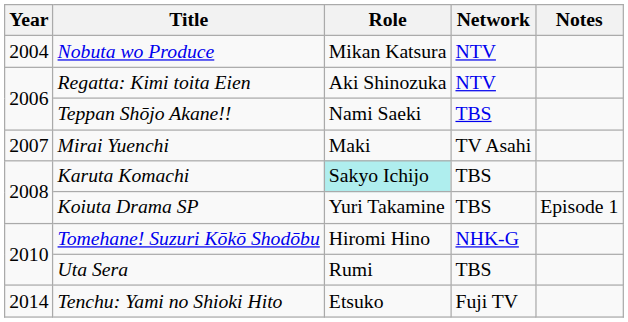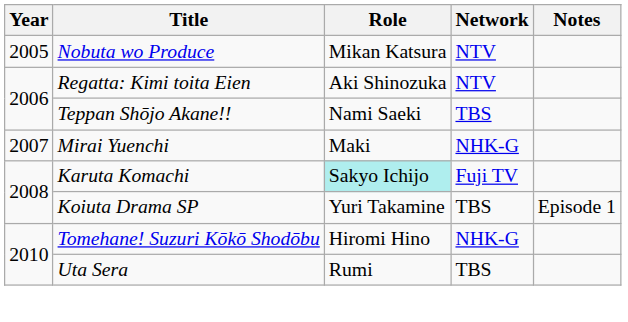 <table class="wikitable">
 <tr>
 <th>Year</th>
 <th>Title</th>
 <th>Role</th>
 <th>Network</th>
 <th>Notes</th>
 </tr>
 <tr>
-<td>2004</td>
+<td>2005</td>
 <td><em><a href='#'>Nobuta wo Produce</a></em></td>
 <td>Mikan Katsura</td>
 <td><a href='#'>NTV</a></td>
 <td></td>
 </tr>
 <tr>
 <td rowspan="2">2006</td>
 <td><em>Regatta: Kimi toita Eien</em></td>
 <td>Aki Shinozuka</td>
 <td><a href='#'>NTV</a></td>
 <td></td>
 </tr>
 <tr>
 <td><em>Teppan Shōjo Akane!!</em></td>
 <td>Nami Saeki</td>
 <td><a href='#'>TBS</a></td>
 <td></td>
 </tr>
 <tr>
 <td>2007</td>
 <td><em>Mirai Yuenchi</em></td>
 <td>Maki</td>
-<td>TV Asahi</td>
+<td><a href='#'>NHK-G</a></td>
 <td></td>
 </tr>
 <tr>
 <td rowspan="2">2008</td>
 <td><em>Karuta Komachi</em></td>
 <td style="background: paleturquoise;">Sakyo Ichijo</td>
-<td>TBS</td>
+<td><a href='#'>Fuji TV</a></td>
 <td></td>
 </tr>
 <tr>
 <td><em>Koiuta Drama SP</em></td>
 <td>Yuri Takamine</td>
 <td>TBS</td>
 <td>Episode 1</td>
 </tr>
 <tr>
 <td rowspan="2">2010</td>
 <td><em><a href='#'>Tomehane! Suzuri Kōkō Shodōbu</a></em></td>
 <td>Hiromi Hino</td>
 <td><a href='#'>NHK-G</a></td>
 <td></td>
 </tr>
 <tr>
 <td><em>Uta Sera</em></td>
 <td>Rumi</td>
 <td>TBS</td>
 <td></td>
 </tr>
-<tr>
-<td>2014</td>
-<td><em>Tenchu: Yami no Shioki Hito</em></td>
-<td>Etsuko</td>
-<td>Fuji TV</td>
-<td></td>
-</tr>
 </table>
